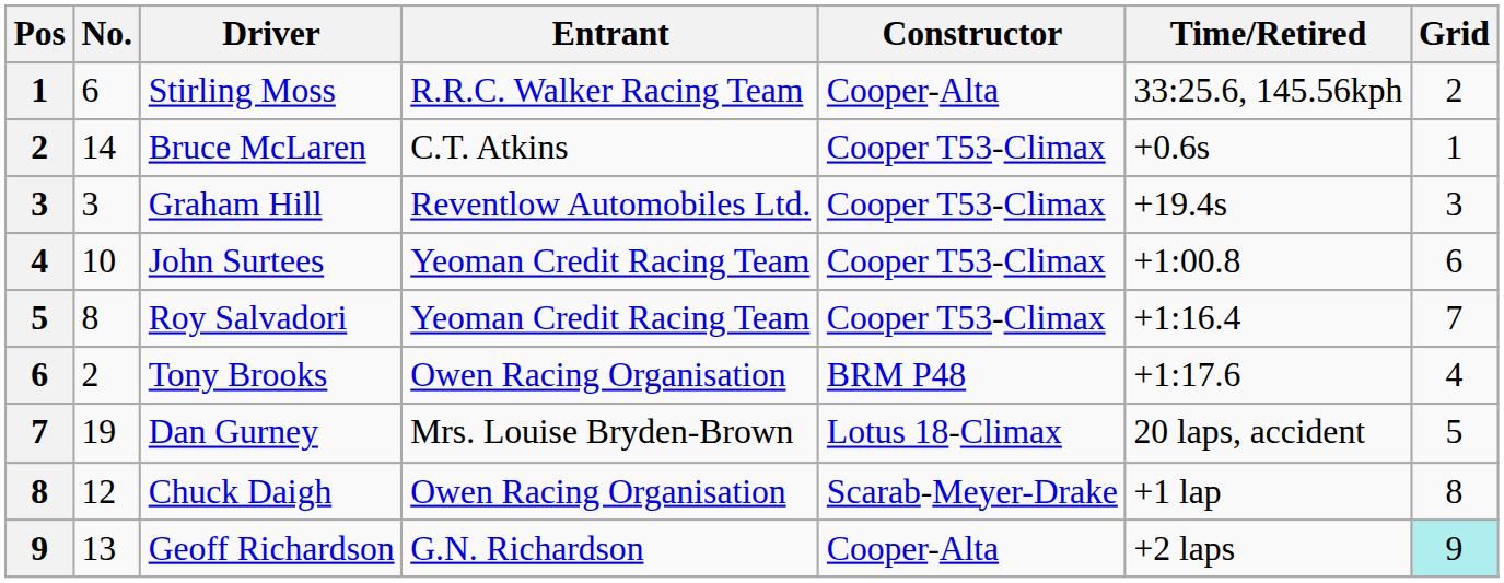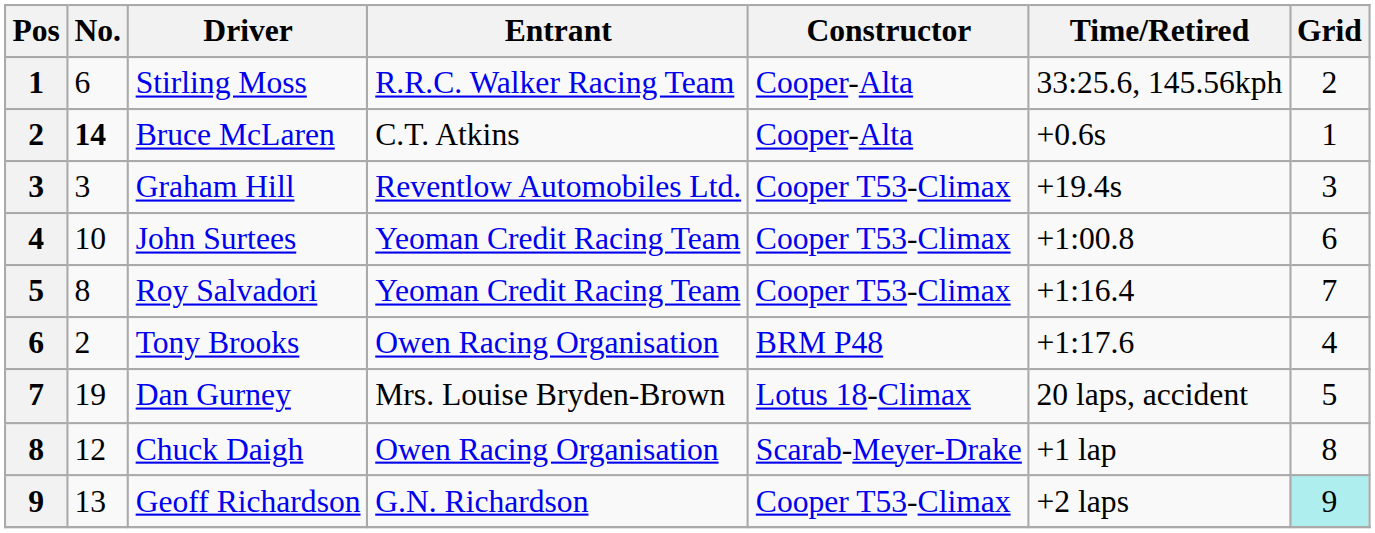 <table class="wikitable" style="font-size: 95%;">
 <tr>
 <th>Pos</th>
 <th>No.</th>
 <th>Driver</th>
 <th>Entrant</th>
 <th>Constructor</th>
 <th>Time/Retired</th>
 <th>Grid</th>
 </tr>
 <tr>
 <th>1</th>
 <td>6</td>
 <td> <a href='#'>Stirling Moss</a></td>
 <td><a href='#'>R.R.C. Walker Racing Team</a></td>
 <td><a href='#'>Cooper</a>-<a href='#'>Alta</a></td>
 <td>33:25.6, 145.56kph</td>
 <td style="text-align:center">2</td>
 </tr>
 <tr>
 <th>2</th>
-<td>14</td>
+<td><strong>14</strong></td>
 <td> <a href='#'>Bruce McLaren</a></td>
 <td>C.T. Atkins</td>
-<td><a href='#'>Cooper T53</a>-<a href='#'>Climax</a></td>
+<td><a href='#'>Cooper</a>-<a href='#'>Alta</a></td>
 <td>+0.6s</td>
 <td style="text-align:center">1</td>
 </tr>
 <tr>
 <th>3</th>
 <td>3</td>
 <td> <a href='#'>Graham Hill</a></td>
 <td><a href='#'>Reventlow Automobiles Ltd.</a></td>
 <td><a href='#'>Cooper T53</a>-<a href='#'>Climax</a></td>
 <td>+19.4s</td>
 <td style="text-align:center">3</td>
 </tr>
 <tr>
 <th>4</th>
 <td>10</td>
 <td> <a href='#'>John Surtees</a></td>
 <td><a href='#'>Yeoman Credit Racing Team</a></td>
 <td><a href='#'>Cooper T53</a>-<a href='#'>Climax</a></td>
 <td>+1:00.8</td>
 <td style="text-align:center">6</td>
 </tr>
 <tr>
 <th>5</th>
 <td>8</td>
 <td> <a href='#'>Roy Salvadori</a></td>
 <td><a href='#'>Yeoman Credit Racing Team</a></td>
 <td><a href='#'>Cooper T53</a>-<a href='#'>Climax</a></td>
 <td>+1:16.4</td>
 <td style="text-align:center">7</td>
 </tr>
 <tr>
 <th>6</th>
 <td>2</td>
 <td> <a href='#'>Tony Brooks</a></td>
 <td><a href='#'>Owen Racing Organisation</a></td>
 <td><a href='#'>BRM P48</a></td>
 <td>+1:17.6</td>
 <td style="text-align:center">4</td>
 </tr>
 <tr>
 <th>7</th>
 <td>19</td>
 <td> <a href='#'>Dan Gurney</a></td>
 <td>Mrs. Louise Bryden-Brown</td>
 <td><a href='#'>Lotus 18</a>-<a href='#'>Climax</a></td>
 <td>20 laps, accident</td>
 <td style="text-align:center">5</td>
 </tr>
 <tr>
 <th>8</th>
 <td>12</td>
 <td> <a href='#'>Chuck Daigh</a></td>
 <td><a href='#'>Owen Racing Organisation</a></td>
 <td><a href='#'>Scarab</a>-<a href='#'>Meyer-Drake</a></td>
 <td>+1 lap</td>
 <td style="text-align:center">8</td>
 </tr>
 <tr>
 <th>9</th>
 <td>13</td>
 <td> <a href='#'>Geoff Richardson</a></td>
 <td><a href='#'>G.N. Richardson</a></td>
-<td><a href='#'>Cooper</a>-<a href='#'>Alta</a></td>
+<td><a href='#'>Cooper T53</a>-<a href='#'>Climax</a></td>
 <td>+2 laps</td>
 <td style="background: paleturquoise; text-align:center">9</td>
 </tr>
 <tr>
 </tr>
 </table>
